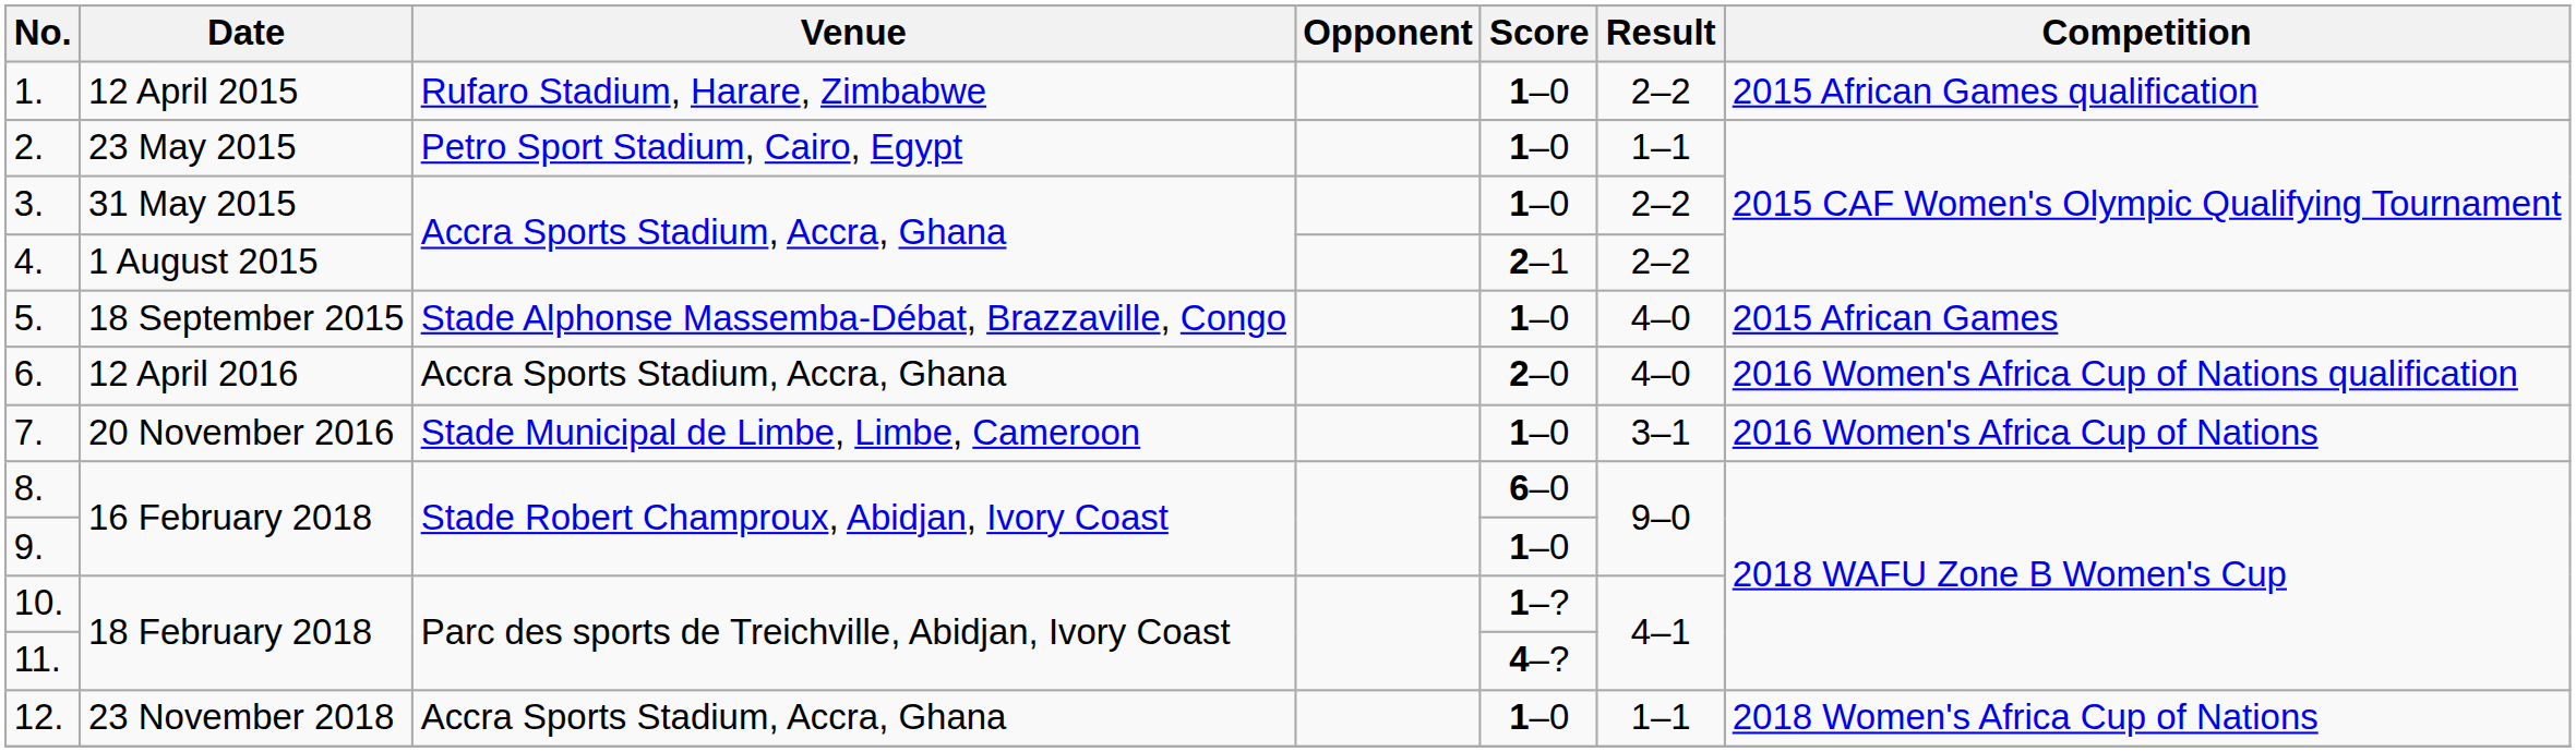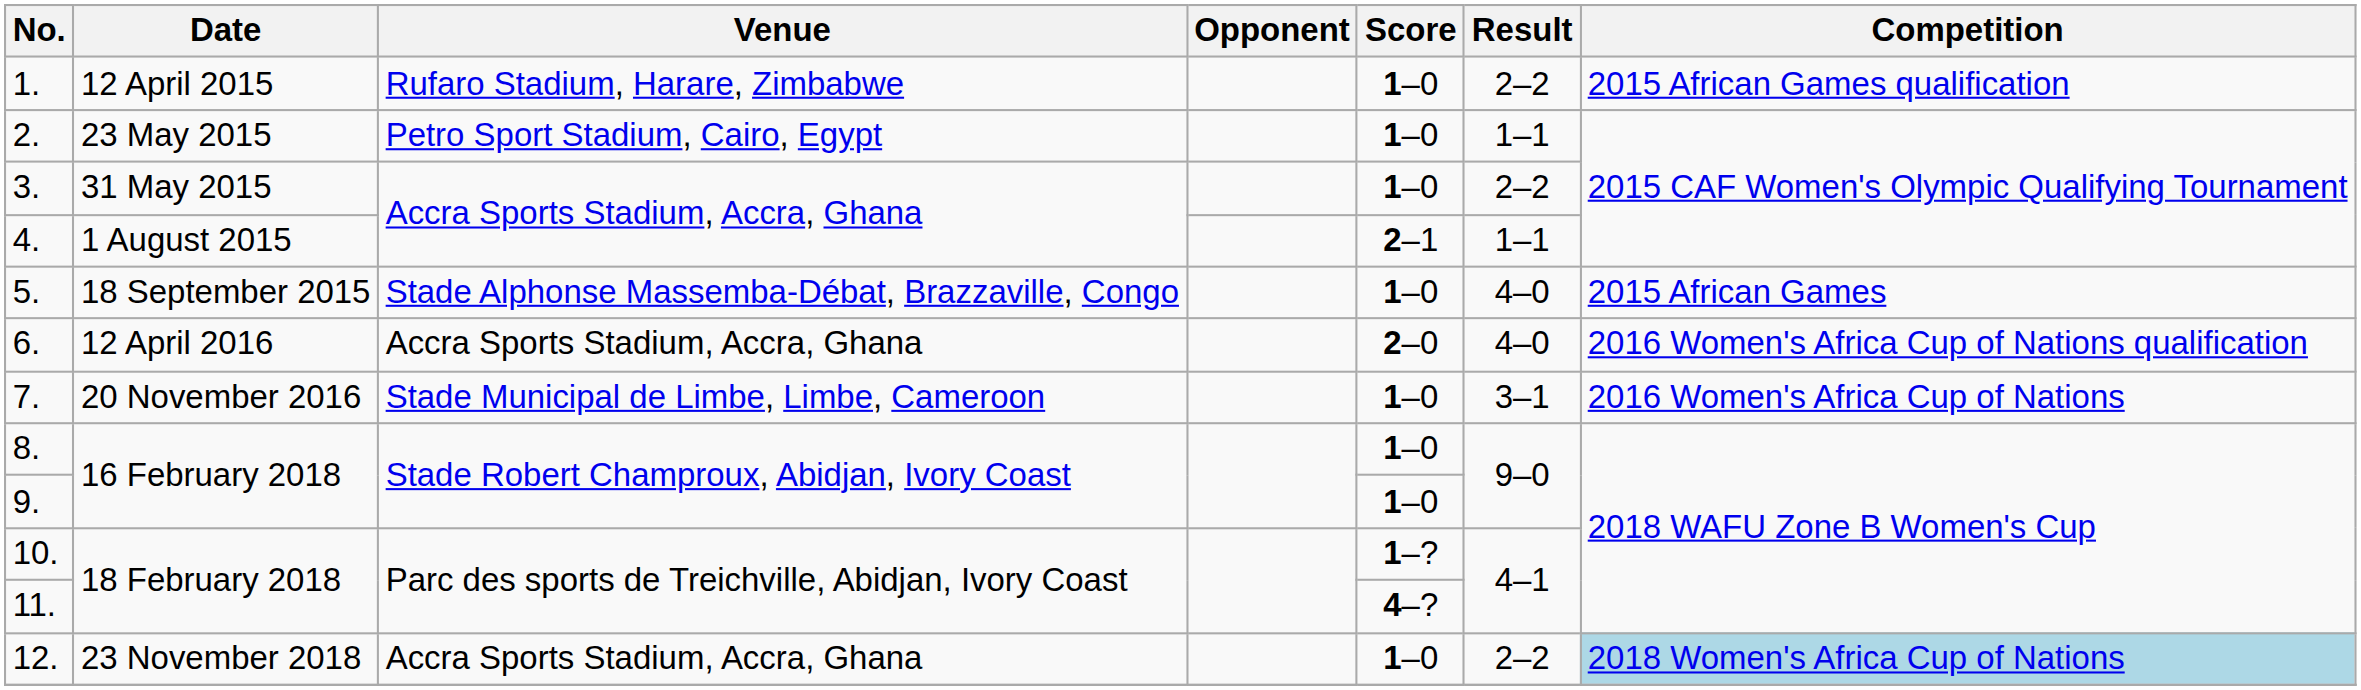 <table class="wikitable">
 <tr>
 <th>No.</th>
 <th>Date</th>
 <th>Venue</th>
 <th>Opponent</th>
 <th>Score</th>
 <th>Result</th>
 <th>Competition</th>
 </tr>
 <tr>
 <td>1.</td>
 <td>12 April 2015</td>
 <td><a href='#'>Rufaro Stadium</a>, <a href='#'>Harare</a>, <a href='#'>Zimbabwe</a></td>
 <td></td>
 <td align=center><strong>1</strong>–0</td>
 <td align=center>2–2</td>
 <td><a href='#'>2015 African Games qualification</a></td>
 </tr>
 <tr>
 <td>2.</td>
 <td>23 May 2015</td>
 <td><a href='#'>Petro Sport Stadium</a>, <a href='#'>Cairo</a>, <a href='#'>Egypt</a></td>
 <td></td>
 <td align=center><strong>1</strong>–0</td>
 <td align=center>1–1</td>
 <td rowspan=3><a href='#'>2015 CAF Women's Olympic Qualifying Tournament</a></td>
 </tr>
 <tr>
 <td>3.</td>
 <td>31 May 2015</td>
 <td rowspan=2><a href='#'>Accra Sports Stadium</a>, <a href='#'>Accra</a>, <a href='#'>Ghana</a></td>
 <td></td>
 <td align=center><strong>1</strong>–0</td>
 <td align=center>2–2</td>
 </tr>
 <tr>
 <td>4.</td>
 <td>1 August 2015</td>
 <td></td>
 <td align=center><strong>2</strong>–1</td>
-<td align=center>2–2</td>
+<td align=center>1–1</td>
 </tr>
 <tr>
 <td>5.</td>
 <td>18 September 2015</td>
 <td><a href='#'>Stade Alphonse Massemba-Débat</a>, <a href='#'>Brazzaville</a>, <a href='#'>Congo</a></td>
 <td></td>
 <td align=center><strong>1</strong>–0</td>
 <td align=center>4–0</td>
 <td><a href='#'>2015 African Games</a></td>
 </tr>
 <tr>
 <td>6.</td>
 <td>12 April 2016</td>
 <td>Accra Sports Stadium, Accra, Ghana</td>
 <td></td>
 <td align=center><strong>2</strong>–0</td>
 <td align=center>4–0</td>
 <td><a href='#'>2016 Women's Africa Cup of Nations qualification</a></td>
 </tr>
 <tr>
 <td>7.</td>
 <td>20 November 2016</td>
 <td><a href='#'>Stade Municipal de Limbe</a>, <a href='#'>Limbe</a>, <a href='#'>Cameroon</a></td>
 <td></td>
 <td align=center><strong>1</strong>–0</td>
 <td align=center>3–1</td>
 <td><a href='#'>2016 Women's Africa Cup of Nations</a></td>
 </tr>
 <tr>
 <td>8.</td>
 <td rowspan=2>16 February 2018</td>
 <td rowspan=2><a href='#'>Stade Robert Champroux</a>, <a href='#'>Abidjan</a>, <a href='#'>Ivory Coast</a></td>
 <td rowspan=2></td>
-<td align=center><strong>6</strong>–0</td>
+<td align=center><strong>1</strong>–0</td>
 <td rowspan=2 align=center>9–0</td>
 <td rowspan=4><a href='#'>2018 WAFU Zone B Women's Cup</a></td>
 </tr>
 <tr>
 <td>9.</td>
 <td align=center><strong>1</strong>–0</td>
 </tr>
 <tr>
 <td>10.</td>
 <td rowspan=2>18 February 2018</td>
 <td rowspan=2>Parc des sports de Treichville, Abidjan, Ivory Coast</td>
 <td rowspan=2></td>
 <td align=center><strong>1</strong>–?</td>
 <td rowspan=2 align=center>4–1</td>
 </tr>
 <tr>
 <td>11.</td>
 <td align=center><strong>4</strong>–?</td>
 </tr>
 <tr>
 <td>12.</td>
 <td>23 November 2018</td>
 <td>Accra Sports Stadium, Accra, Ghana</td>
 <td></td>
 <td align=center><strong>1</strong>–0</td>
-<td align=center>1–1</td>
-<td><a href='#'>2018 Women's Africa Cup of Nations</a></td>
+<td align=center>2–2</td>
+<td style="background: lightblue;"><a href='#'>2018 Women's Africa Cup of Nations</a></td>
 </tr>
 <tr>
 </tr>
 </table>
